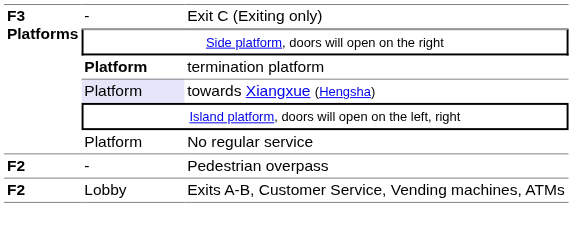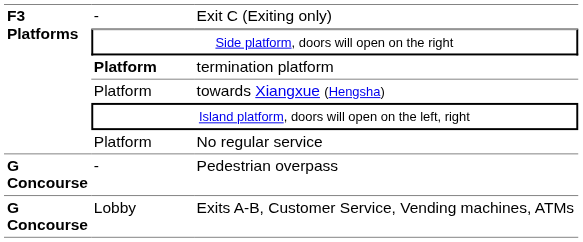 <table table border=0 cellspacing=0 cellpadding=3>
 <tr>
 <td style="border-top:solid 1px gray;border-bottom:solid 1px gray;" rowspan=6 valign=top width=50><strong>F3<br>Platforms</strong></td>
 <td style="border-top:solid 1px gray;border-bottom:solid 1px gray;" valign=top width=100>-</td>
 <td style="border-top:solid 1px gray;border-bottom:solid 1px gray;" valign=top width=390>Exit C (Exiting only)</td>
 </tr>
 <tr>
 <td style="border-top:solid 1px gray;border-right:solid 2px black;border-left:solid 2px black;border-bottom:solid 2px black;text-align:center;" colspan=2><small><a href='#'>Side platform</a>, doors will open on the right</small></td>
 </tr>
 <tr>
 <td><strong>Platform </strong></td>
 <td> termination platform</td>
 </tr>
 <tr>
-<td style="background: lavender; border-top:solid 1px gray;">Platform </td>
+<td style="border-top:solid 1px gray;">Platform </td>
 <td style="border-top:solid 1px gray;"> towards <a href='#'>Xiangxue</a> <small>(<a href='#'>Hengsha</a>)</small> </td>
 </tr>
 <tr>
 <td style="border-bottom:solid 2px black;border-top:solid 2px black;border-right:solid 2px black;border-left:solid 2px black;text-align:center;" colspan=2><small><a href='#'>Island platform</a>, doors will open on the left, right</small></td>
 </tr>
 <tr>
 <td style="border-bottom:solid 1px gray;">Platform </td>
 <td style="border-bottom:solid 1px gray;">No regular service</td>
 </tr>
 <tr>
-<td style="border-bottom:solid 1px gray;" valign=top width=50><strong>F2</strong></td>
+<td style="border-bottom:solid 1px gray;" valign=top width=50><strong>G<br>Concourse</strong></td>
 <td style="border-bottom:solid 1px gray;" valign=top width=100>-</td>
 <td style="border-bottom:solid 1px gray;" valign=top width=390>Pedestrian overpass</td>
 </tr>
 <tr>
-<td style="border-bottom:solid 1px gray;" valign=top width=50><strong>F2</strong></td>
+<td style="border-bottom:solid 1px gray;" valign=top width=50><strong>G<br>Concourse</strong></td>
 <td style="border-bottom:solid 1px gray;" valign=top width=100>Lobby</td>
 <td style="border-bottom:solid 1px gray;" valign=top width=390>Exits A-B, Customer Service, Vending machines, ATMs</td>
 </tr>
 </table>
